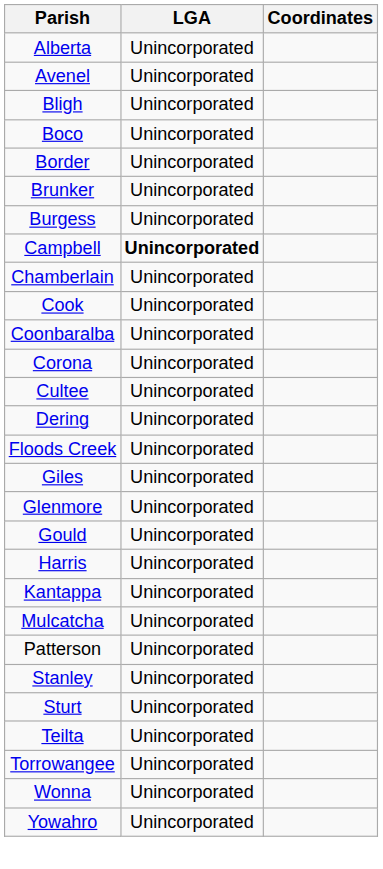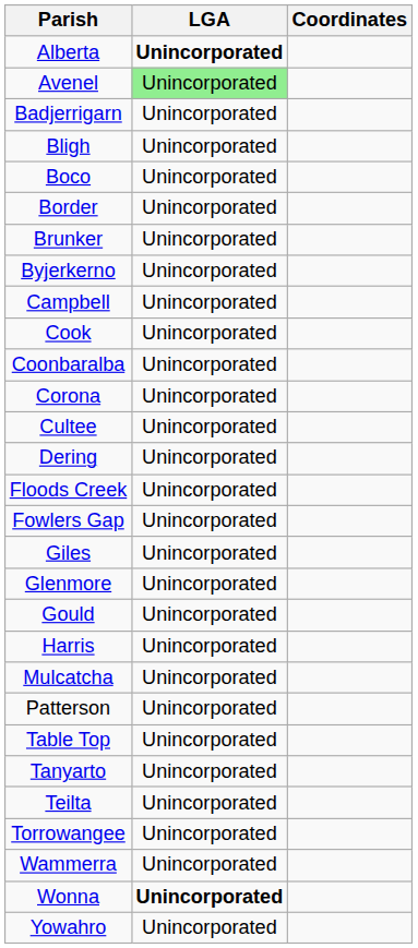 <table class="wikitable" style="text-align:center">
 <tr>
 <th>Parish</th>
 <th>LGA</th>
 <th>Coordinates</th>
 </tr>
 <tr>
 <td><a href='#'>Alberta</a></td>
-<td>Unincorporated</td>
+<td><strong>Unincorporated</strong></td>
 <td></td>
 </tr>
 <tr>
 <td><a href='#'>Avenel</a></td>
+<td style="background: lightgreen;">Unincorporated</td>
+<td></td>
+</tr>
+<tr>
+<td><a href='#'>Badjerrigarn</a></td>
 <td>Unincorporated</td>
 <td></td>
 </tr>
 <tr>
 <td><a href='#'>Bligh</a></td>
 <td>Unincorporated</td>
 <td></td>
 </tr>
 <tr>
 <td><a href='#'>Boco</a></td>
 <td>Unincorporated</td>
 <td></td>
 </tr>
 <tr>
 <td><a href='#'>Border</a></td>
 <td>Unincorporated</td>
 <td></td>
 </tr>
 <tr>
 <td><a href='#'>Brunker</a></td>
 <td>Unincorporated</td>
 <td></td>
 </tr>
 <tr>
-<td><a href='#'>Burgess</a></td>
+<td><a href='#'>Byjerkerno</a></td>
 <td>Unincorporated</td>
 <td></td>
 </tr>
 <tr>
 <td><a href='#'>Campbell</a></td>
-<td><strong>Unincorporated</strong></td>
-<td></td>
-</tr>
-<tr>
-<td><a href='#'>Chamberlain</a></td>
 <td>Unincorporated</td>
 <td></td>
 </tr>
 <tr>
 <td><a href='#'>Cook</a></td>
 <td>Unincorporated</td>
 <td></td>
 </tr>
 <tr>
 <td><a href='#'>Coonbaralba</a></td>
 <td>Unincorporated</td>
 <td></td>
 </tr>
 <tr>
 <td><a href='#'>Corona</a></td>
 <td>Unincorporated</td>
 <td></td>
 </tr>
 <tr>
 <td><a href='#'>Cultee</a></td>
 <td>Unincorporated</td>
 <td></td>
 </tr>
 <tr>
 <td><a href='#'>Dering</a></td>
 <td>Unincorporated</td>
 <td></td>
 </tr>
 <tr>
 <td><a href='#'>Floods Creek</a></td>
 <td>Unincorporated</td>
 <td></td>
 </tr>
 <tr>
+<td><a href='#'>Fowlers Gap</a></td>
+<td>Unincorporated</td>
+<td></td>
+</tr>
+<tr>
 <td><a href='#'>Giles</a></td>
 <td>Unincorporated</td>
 <td></td>
 </tr>
 <tr>
 <td><a href='#'>Glenmore</a></td>
 <td>Unincorporated</td>
 <td></td>
 </tr>
 <tr>
 <td><a href='#'>Gould</a></td>
 <td>Unincorporated</td>
 <td></td>
 </tr>
 <tr>
 <td><a href='#'>Harris</a></td>
 <td>Unincorporated</td>
 <td></td>
 </tr>
 <tr>
-<td><a href='#'>Kantappa</a></td>
-<td>Unincorporated</td>
-<td></td>
-</tr>
-<tr>
 <td><a href='#'>Mulcatcha</a></td>
 <td>Unincorporated</td>
 <td></td>
 </tr>
 <tr>
 <td>Patterson</td>
 <td>Unincorporated</td>
 <td></td>
 </tr>
 <tr>
-<td><a href='#'>Stanley</a></td>
+<td><a href='#'>Table Top</a></td>
 <td>Unincorporated</td>
 <td></td>
 </tr>
 <tr>
-<td><a href='#'>Sturt</a></td>
+<td><a href='#'>Tanyarto</a></td>
 <td>Unincorporated</td>
 <td></td>
 </tr>
 <tr>
 <td><a href='#'>Teilta</a></td>
 <td>Unincorporated</td>
 <td></td>
 </tr>
 <tr>
 <td><a href='#'>Torrowangee</a></td>
 <td>Unincorporated</td>
 <td></td>
 </tr>
 <tr>
+<td><a href='#'>Wammerra</a></td>
+<td>Unincorporated</td>
+<td></td>
+</tr>
+<tr>
 <td><a href='#'>Wonna</a></td>
-<td>Unincorporated</td>
+<td><strong>Unincorporated</strong></td>
 <td></td>
 </tr>
 <tr>
 <td><a href='#'>Yowahro</a></td>
 <td>Unincorporated</td>
 <td></td>
 </tr>
 </table>
